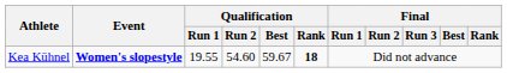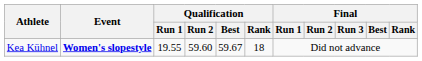 <table class="wikitable" style="font-size:90%">
 <tr>
 <th rowspan="2">Athlete</th>
 <th rowspan="2">Event</th>
 <th colspan="4">Qualification</th>
 <th colspan="5">Final</th>
 </tr>
 <tr style="font-size:95%">
 <th>Run 1</th>
 <th>Run 2</th>
 <th>Best</th>
 <th>Rank</th>
 <th>Run 1</th>
 <th>Run 2</th>
 <th>Run 3</th>
 <th>Best</th>
 <th>Rank</th>
 </tr>
 <tr align=center>
 <td align=left><a href='#'>Kea Kühnel</a></td>
 <td align=left><strong><a href='#'>Women's slopestyle</a></strong></td>
 <td>19.55</td>
-<td>54.60</td>
+<td>59.60</td>
 <td>59.67</td>
-<td><strong>18</strong></td>
+<td>18</td>
 <td colspan=5>Did not advance</td>
 </tr>
 </table>
